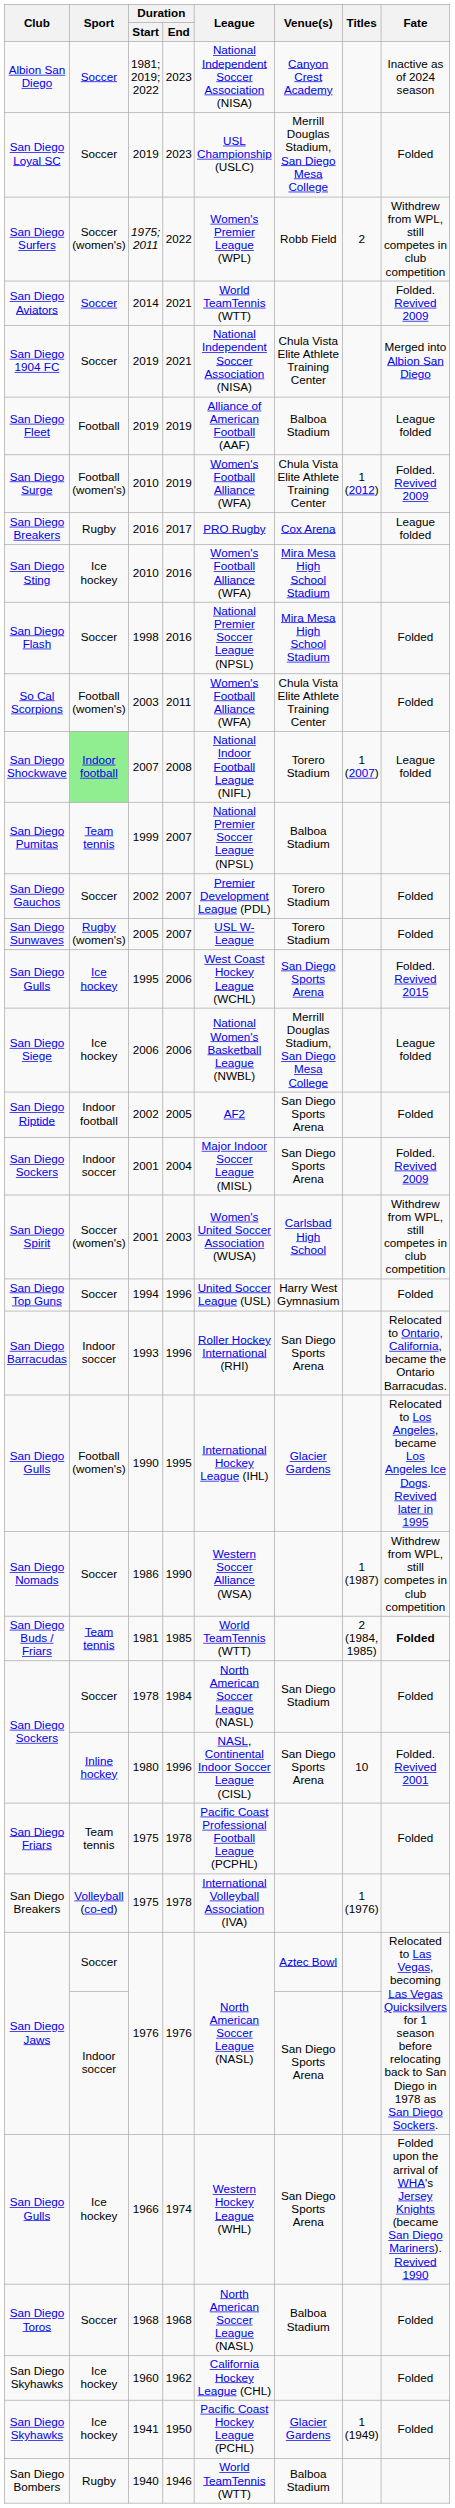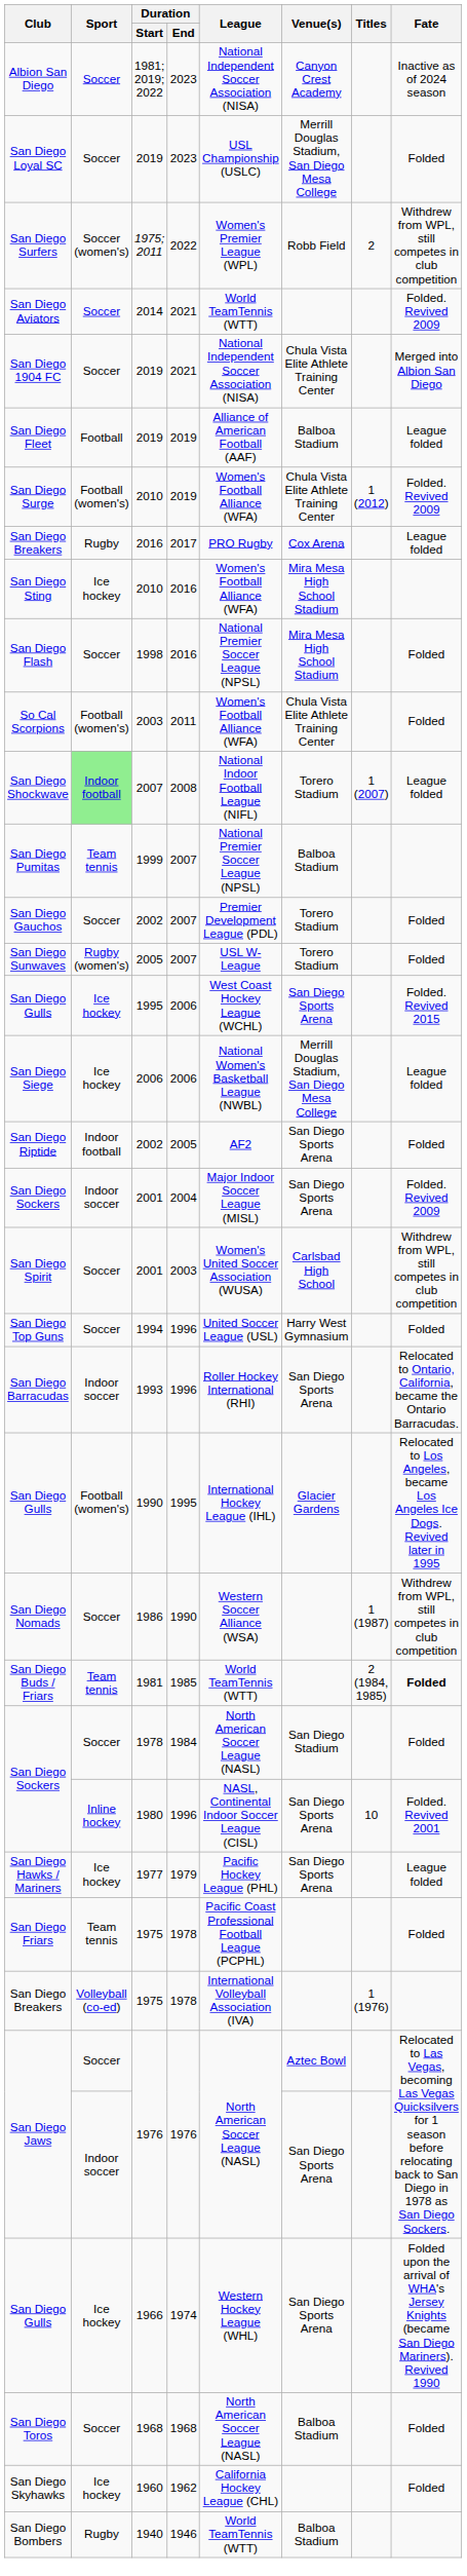 <table class="wikitable sortable" style="text-align:center;">
 <tr>
 <th rowspan="2">Club</th>
 <th rowspan="2">Sport</th>
 <th colspan="2" class="unsortable">Duration</th>
 <th rowspan="2">League</th>
 <th rowspan="2">Venue(s)</th>
 <th rowspan="2">Titles</th>
 <th rowspan="2">Fate</th>
 </tr>
 <tr>
 <th>Start</th>
 <th>End</th>
 </tr>
 <tr>
 <td><a href='#'>Albion San Diego</a></td>
 <td><a href='#'>Soccer</a></td>
 <td>1981; 2019; 2022</td>
 <td>2023</td>
 <td><a href='#'>National Independent Soccer Association</a> (NISA)</td>
 <td><a href='#'>Canyon Crest Academy</a></td>
 <td></td>
 <td>Inactive as of 2024 season</td>
 </tr>
 <tr>
 <td><a href='#'>San Diego Loyal SC</a></td>
 <td>Soccer</td>
 <td>2019</td>
 <td>2023</td>
 <td><a href='#'>USL Championship</a> (USLC)</td>
 <td>Merrill Douglas Stadium, <a href='#'>San Diego Mesa College</a></td>
 <td></td>
 <td>Folded</td>
 </tr>
 <tr>
 <td><a href='#'>San Diego Surfers</a></td>
 <td>Soccer (women's)</td>
 <td><em>1975; 2011</em></td>
 <td>2022</td>
 <td><a href='#'>Women's Premier League</a> (WPL)</td>
 <td>Robb Field</td>
 <td>2</td>
 <td>Withdrew from WPL, still competes in club competition</td>
 </tr>
 <tr>
 <td><a href='#'>San Diego Aviators</a></td>
 <td><a href='#'>Soccer</a></td>
 <td>2014</td>
 <td>2021</td>
 <td><a href='#'>World TeamTennis</a> (WTT)</td>
 <td></td>
 <td></td>
 <td>Folded. <a href='#'>Revived 2009</a></td>
 </tr>
 <tr>
 <td><a href='#'>San Diego 1904 FC</a></td>
 <td>Soccer</td>
 <td>2019</td>
 <td>2021</td>
 <td><a href='#'>National Independent Soccer Association</a> (NISA)</td>
 <td>Chula Vista Elite Athlete Training Center</td>
 <td></td>
 <td>Merged into <a href='#'>Albion San Diego</a></td>
 </tr>
 <tr>
 <td><a href='#'>San Diego Fleet</a></td>
 <td>Football</td>
 <td>2019</td>
 <td>2019</td>
 <td><a href='#'>Alliance of American Football</a> (AAF)</td>
 <td>Balboa Stadium</td>
 <td></td>
 <td>League folded</td>
 </tr>
 <tr>
 <td><a href='#'>San Diego Surge</a></td>
 <td>Football (women's)</td>
 <td>2010</td>
 <td>2019</td>
 <td><a href='#'>Women's Football Alliance</a> (WFA)</td>
 <td>Chula Vista Elite Athlete Training Center</td>
 <td>1 (<a href='#'>2012</a>)</td>
 <td>Folded. <a href='#'>Revived 2009</a></td>
 </tr>
 <tr>
 <td><a href='#'>San Diego Breakers</a></td>
 <td>Rugby</td>
 <td>2016</td>
 <td>2017</td>
 <td><a href='#'>PRO Rugby</a></td>
 <td><a href='#'>Cox Arena</a></td>
 <td></td>
 <td>League folded</td>
 </tr>
 <tr>
 <td><a href='#'>San Diego Sting</a></td>
 <td>Ice hockey</td>
 <td>2010</td>
 <td>2016</td>
 <td><a href='#'>Women's Football Alliance</a> (WFA)</td>
 <td><a href='#'>Mira Mesa High School Stadium</a></td>
 <td></td>
 <td></td>
 </tr>
 <tr>
 <td><a href='#'>San Diego Flash</a></td>
 <td>Soccer</td>
 <td>1998</td>
 <td>2016</td>
 <td><a href='#'>National Premier Soccer League</a> (NPSL)</td>
 <td><a href='#'>Mira Mesa High School Stadium</a></td>
 <td></td>
 <td>Folded</td>
 </tr>
 <tr>
 <td><a href='#'>So Cal Scorpions</a></td>
 <td>Football (women's)</td>
 <td>2003</td>
 <td>2011</td>
 <td><a href='#'>Women's Football Alliance</a> (WFA)</td>
 <td>Chula Vista Elite Athlete Training Center</td>
 <td></td>
 <td>Folded</td>
 </tr>
 <tr>
 <td><a href='#'>San Diego Shockwave</a></td>
 <td style="background: lightgreen;"><a href='#'>Indoor football</a></td>
 <td>2007</td>
 <td>2008</td>
 <td><a href='#'>National Indoor Football League</a> (NIFL)</td>
 <td>Torero Stadium</td>
 <td>1 (<a href='#'>2007</a>)</td>
 <td>League folded</td>
 </tr>
 <tr>
 <td><a href='#'>San Diego Pumitas</a></td>
 <td><a href='#'>Team tennis</a></td>
 <td>1999</td>
 <td>2007</td>
 <td><a href='#'>National Premier Soccer League</a> (NPSL)</td>
 <td>Balboa Stadium</td>
 <td></td>
 <td></td>
 </tr>
 <tr>
 <td><a href='#'>San Diego Gauchos</a></td>
 <td>Soccer</td>
 <td>2002</td>
 <td>2007</td>
 <td><a href='#'>Premier Development League</a> (PDL)</td>
 <td>Torero Stadium</td>
 <td></td>
 <td>Folded</td>
 </tr>
 <tr>
 <td><a href='#'>San Diego Sunwaves</a></td>
 <td><a href='#'>Rugby</a><br>(women's)</td>
 <td>2005</td>
 <td>2007</td>
 <td><a href='#'>USL W-League</a></td>
 <td>Torero Stadium</td>
 <td></td>
 <td>Folded</td>
 </tr>
 <tr>
 <td><a href='#'>San Diego Gulls</a></td>
 <td><a href='#'>Ice hockey</a></td>
 <td>1995</td>
 <td>2006</td>
 <td><a href='#'>West Coast Hockey League</a> (WCHL)</td>
 <td><a href='#'>San Diego Sports Arena</a></td>
 <td></td>
 <td>Folded. <a href='#'>Revived 2015</a></td>
 </tr>
 <tr>
 <td><a href='#'>San Diego Siege</a></td>
 <td>Ice hockey</td>
 <td>2006</td>
 <td>2006</td>
 <td><a href='#'>National Women's Basketball League</a> (NWBL)</td>
 <td>Merrill Douglas Stadium, <a href='#'>San Diego Mesa College</a></td>
 <td></td>
 <td>League folded</td>
 </tr>
 <tr>
 <td><a href='#'>San Diego Riptide</a></td>
 <td>Indoor football</td>
 <td>2002</td>
 <td>2005</td>
 <td><a href='#'>AF2</a></td>
 <td>San Diego Sports Arena</td>
 <td></td>
 <td>Folded</td>
 </tr>
 <tr>
 <td><a href='#'>San Diego Sockers</a></td>
 <td>Indoor soccer</td>
 <td>2001</td>
 <td>2004</td>
 <td><a href='#'>Major Indoor Soccer League</a> (MISL)</td>
 <td>San Diego Sports Arena</td>
 <td></td>
 <td>Folded. <a href='#'>Revived 2009</a></td>
 </tr>
 <tr>
 <td><a href='#'>San Diego Spirit</a></td>
-<td>Soccer (women's)</td>
+<td>Soccer</td>
 <td>2001</td>
 <td>2003</td>
 <td><a href='#'>Women's United Soccer Association</a> (WUSA)</td>
 <td><a href='#'>Carlsbad High School</a></td>
 <td></td>
 <td>Withdrew from WPL, still competes in club competition</td>
 </tr>
 <tr>
 <td><a href='#'>San Diego Top Guns</a></td>
 <td>Soccer</td>
 <td>1994</td>
 <td>1996</td>
 <td><a href='#'>United Soccer League</a> (USL)</td>
 <td>Harry West Gymnasium</td>
 <td></td>
 <td>Folded</td>
 </tr>
 <tr>
 <td><a href='#'>San Diego Barracudas</a></td>
 <td>Indoor soccer</td>
 <td>1993</td>
 <td>1996</td>
 <td><a href='#'>Roller Hockey International</a> (RHI)</td>
 <td>San Diego Sports Arena</td>
 <td></td>
 <td>Relocated to <a href='#'>Ontario, California</a>, became the Ontario Barracudas.</td>
 </tr>
 <tr>
 <td><a href='#'>San Diego Gulls</a></td>
 <td>Football (women's)</td>
 <td>1990</td>
 <td>1995</td>
 <td><a href='#'>International Hockey League</a> (IHL)</td>
 <td><a href='#'>Glacier Gardens</a></td>
 <td></td>
 <td>Relocated to <a href='#'>Los Angeles</a>, became <a href='#'>Los Angeles Ice Dogs</a>. <a href='#'>Revived later in 1995</a></td>
 </tr>
 <tr>
 <td><a href='#'>San Diego Nomads</a></td>
 <td>Soccer</td>
 <td>1986</td>
 <td>1990</td>
 <td><a href='#'>Western Soccer Alliance</a> (WSA)</td>
 <td></td>
 <td>1 (1987)</td>
 <td>Withdrew from WPL, still competes in club competition</td>
 </tr>
 <tr>
 <td><a href='#'>San Diego Buds / Friars</a></td>
 <td><a href='#'>Team tennis</a></td>
 <td>1981</td>
 <td>1985</td>
 <td><a href='#'>World TeamTennis</a> (WTT)</td>
 <td></td>
 <td>2 (1984, 1985)</td>
 <td><strong>Folded</strong></td>
 </tr>
 <tr>
 <td rowspan="2"><a href='#'>San Diego Sockers</a></td>
 <td>Soccer</td>
 <td>1978</td>
 <td>1984</td>
 <td><a href='#'>North American Soccer League</a> (NASL)</td>
 <td>San Diego Stadium</td>
 <td></td>
 <td>Folded</td>
 </tr>
 <tr>
 <td><a href='#'>Inline hockey</a></td>
 <td>1980</td>
 <td>1996</td>
 <td><a href='#'>NASL</a>, <a href='#'>Continental Indoor Soccer League</a> (CISL)</td>
 <td>San Diego Sports Arena</td>
 <td>10</td>
 <td>Folded. <a href='#'>Revived 2001</a></td>
 </tr>
 <tr>
+<td><a href='#'>San Diego Hawks / Mariners</a></td>
+<td>Ice hockey</td>
+<td>1977</td>
+<td>1979</td>
+<td><a href='#'>Pacific Hockey League</a> (PHL)</td>
+<td>San Diego Sports Arena</td>
+<td></td>
+<td>League folded</td>
+</tr>
+<tr>
 <td><a href='#'>San Diego Friars</a></td>
 <td>Team tennis</td>
 <td>1975</td>
 <td>1978</td>
 <td><a href='#'>Pacific Coast Professional Football League</a> (PCPHL)</td>
 <td></td>
 <td></td>
 <td>Folded</td>
 </tr>
 <tr>
 <td>San Diego Breakers</td>
 <td><a href='#'>Volleyball</a> (<a href='#'>co-ed</a>)</td>
 <td>1975</td>
 <td>1978</td>
 <td><a href='#'>International Volleyball Association</a> (IVA)</td>
 <td></td>
 <td>1 (1976)</td>
 <td></td>
 </tr>
 <tr>
 <td rowspan="2"><a href='#'>San Diego Jaws</a></td>
 <td>Soccer</td>
 <td rowspan="2">1976</td>
 <td rowspan="2">1976</td>
 <td rowspan="2"><a href='#'>North American Soccer League</a> (NASL)</td>
 <td><a href='#'>Aztec Bowl</a></td>
 <td></td>
 <td rowspan="2">Relocated to <a href='#'>Las Vegas</a>, becoming <a href='#'>Las Vegas Quicksilvers</a> for 1 season before relocating back to San Diego in 1978 as <a href='#'>San Diego Sockers</a>.</td>
 </tr>
 <tr>
 <td>Indoor soccer</td>
 <td>San Diego Sports Arena</td>
 <td></td>
 </tr>
 <tr>
 <td><a href='#'>San Diego Gulls</a></td>
 <td>Ice hockey</td>
 <td>1966</td>
 <td>1974</td>
 <td><a href='#'>Western Hockey League</a> (WHL)</td>
 <td>San Diego Sports Arena</td>
 <td></td>
 <td>Folded upon the arrival of <a href='#'>WHA</a>'s <a href='#'>Jersey Knights</a> (became <a href='#'>San Diego Mariners</a>). <a href='#'>Revived 1990</a></td>
 </tr>
 <tr>
 <td><a href='#'>San Diego Toros</a></td>
 <td>Soccer</td>
 <td>1968</td>
 <td>1968</td>
 <td><a href='#'>North American Soccer League</a> (NASL)</td>
 <td>Balboa Stadium</td>
 <td></td>
 <td>Folded</td>
 </tr>
 <tr>
 <td>San Diego Skyhawks</td>
 <td>Ice hockey</td>
 <td>1960</td>
 <td>1962</td>
 <td><a href='#'>California Hockey League</a> (CHL)</td>
 <td></td>
 <td></td>
 <td>Folded</td>
 </tr>
 <tr>
-<td><a href='#'>San Diego Skyhawks</a></td>
-<td>Ice hockey</td>
-<td>1941</td>
-<td>1950</td>
-<td><a href='#'>Pacific Coast Hockey League</a> (PCHL)</td>
-<td><a href='#'>Glacier Gardens</a></td>
-<td>1 (1949)</td>
-<td>Folded</td>
-</tr>
-<tr>
 <td>San Diego Bombers</td>
 <td>Rugby</td>
 <td>1940</td>
 <td>1946</td>
 <td><a href='#'>World TeamTennis</a> (WTT)</td>
 <td>Balboa Stadium</td>
 <td></td>
 <td></td>
 </tr>
 </table>
